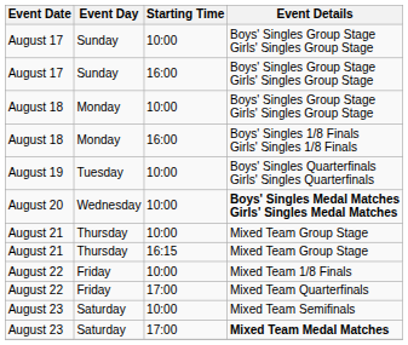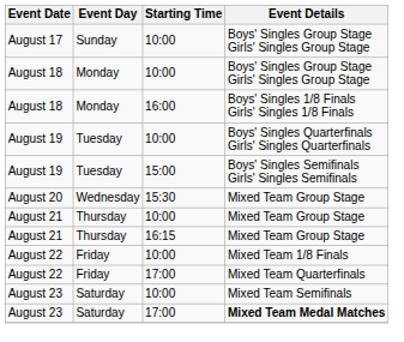 <table class="wikitable">
 <tr>
 <th>Event Date</th>
 <th>Event Day</th>
 <th>Starting Time</th>
 <th>Event Details</th>
 </tr>
 <tr>
 <td>August 17</td>
 <td>Sunday</td>
 <td>10:00</td>
-<td>Boys' Singles Group Stage<br>Girls' Singles Group Stage</td>
-</tr>
-<tr>
-<td>August 17</td>
-<td>Sunday</td>
-<td>16:00</td>
 <td>Boys' Singles Group Stage<br>Girls' Singles Group Stage</td>
 </tr>
 <tr>
 <td>August 18</td>
 <td>Monday</td>
 <td>10:00</td>
 <td>Boys' Singles Group Stage<br>Girls' Singles Group Stage</td>
 </tr>
 <tr>
 <td>August 18</td>
 <td>Monday</td>
 <td>16:00</td>
 <td>Boys' Singles 1/8 Finals<br>Girls' Singles 1/8 Finals</td>
 </tr>
 <tr>
 <td>August 19</td>
 <td>Tuesday</td>
 <td>10:00</td>
 <td>Boys' Singles Quarterfinals<br>Girls' Singles Quarterfinals</td>
 </tr>
 <tr>
+<td>August 19</td>
+<td>Tuesday</td>
+<td>15:00</td>
+<td>Boys' Singles Semifinals<br>Girls' Singles Semifinals</td>
+</tr>
+<tr>
 <td>August 20</td>
 <td>Wednesday</td>
-<td>10:00</td>
-<td><strong>Boys' Singles Medal Matches</strong><br><strong>Girls' Singles Medal Matches</strong></td>
+<td>15:30</td>
+<td>Mixed Team Group Stage</td>
 </tr>
 <tr>
 <td>August 21</td>
 <td>Thursday</td>
 <td>10:00</td>
 <td>Mixed Team Group Stage</td>
 </tr>
 <tr>
 <td>August 21</td>
 <td>Thursday</td>
 <td>16:15</td>
 <td>Mixed Team Group Stage</td>
 </tr>
 <tr>
 <td>August 22</td>
 <td>Friday</td>
 <td>10:00</td>
 <td>Mixed Team 1/8 Finals</td>
 </tr>
 <tr>
 <td>August 22</td>
 <td>Friday</td>
 <td>17:00</td>
 <td>Mixed Team Quarterfinals</td>
 </tr>
 <tr>
 <td>August 23</td>
 <td>Saturday</td>
 <td>10:00</td>
 <td>Mixed Team Semifinals</td>
 </tr>
 <tr>
 <td>August 23</td>
 <td>Saturday</td>
 <td>17:00</td>
 <td><strong>Mixed Team Medal Matches</strong></td>
 </tr>
 <tr>
 </tr>
 </table>
